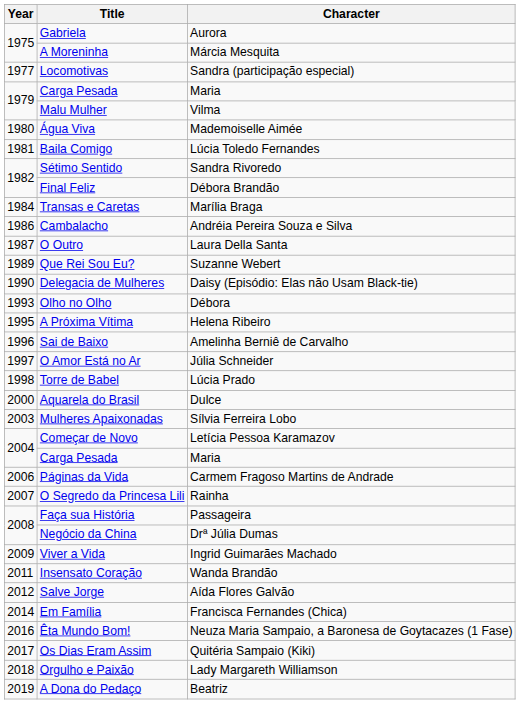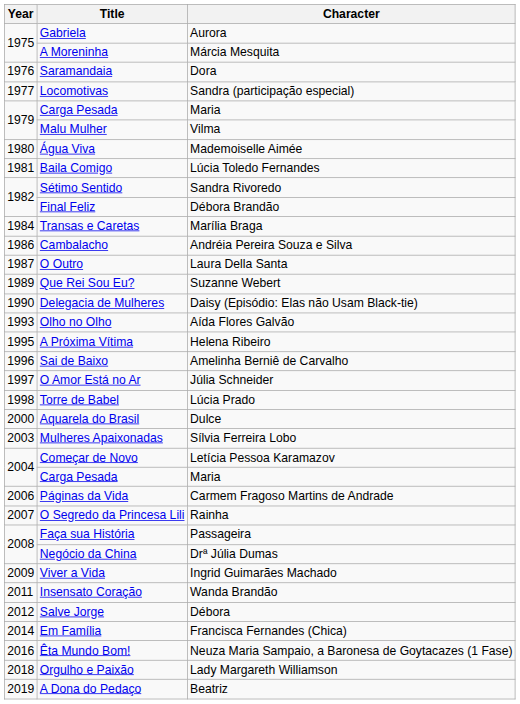 <table class="wikitable">
 <tr>
 <th>Year</th>
 <th>Title</th>
 <th>Character</th>
 </tr>
 <tr>
 <td rowspan="2">1975</td>
 <td><a href='#'>Gabriela</a></td>
 <td>Aurora</td>
 </tr>
 <tr>
 <td><a href='#'>A Moreninha</a></td>
 <td>Márcia Mesquita</td>
+</tr>
+<tr>
+<td>1976</td>
+<td><a href='#'>Saramandaia</a></td>
+<td>Dora</td>
 </tr>
 <tr>
 <td>1977</td>
 <td><a href='#'>Locomotivas</a></td>
 <td>Sandra (participação especial) </td>
 </tr>
 <tr>
 <td rowspan="2">1979</td>
 <td><a href='#'>Carga Pesada</a></td>
 <td>Maria</td>
 </tr>
 <tr>
 <td><a href='#'>Malu Mulher</a></td>
 <td>Vilma</td>
 </tr>
 <tr>
 <td>1980</td>
 <td><a href='#'>Água Viva</a></td>
 <td>Mademoiselle Aimée</td>
 </tr>
 <tr>
 <td>1981</td>
 <td><a href='#'>Baila Comigo</a></td>
 <td>Lúcia Toledo Fernandes</td>
 </tr>
 <tr>
 <td rowspan="2">1982</td>
 <td><a href='#'>Sétimo Sentido</a></td>
 <td>Sandra Rivoredo</td>
 </tr>
 <tr>
 <td><a href='#'>Final Feliz</a></td>
 <td>Débora Brandão</td>
 </tr>
 <tr>
 <td>1984</td>
 <td><a href='#'>Transas e Caretas</a></td>
 <td>Marília Braga</td>
 </tr>
 <tr>
 <td>1986</td>
 <td><a href='#'>Cambalacho</a></td>
 <td>Andréia Pereira Souza e Silva</td>
 </tr>
 <tr>
 <td>1987</td>
 <td><a href='#'>O Outro</a></td>
 <td>Laura Della Santa</td>
 </tr>
 <tr>
 <td>1989</td>
 <td><a href='#'>Que Rei Sou Eu?</a></td>
 <td>Suzanne Webert</td>
 </tr>
 <tr>
 <td>1990</td>
 <td><a href='#'>Delegacia de Mulheres</a></td>
 <td>Daisy (Episódio: Elas não Usam Black-tie)</td>
 </tr>
 <tr>
 <td>1993</td>
 <td><a href='#'>Olho no Olho</a></td>
-<td>Débora</td>
+<td>Aída Flores Galvão</td>
 </tr>
 <tr>
 <td>1995</td>
 <td><a href='#'>A Próxima Vítima</a></td>
 <td>Helena Ribeiro</td>
 </tr>
 <tr>
 <td>1996</td>
 <td><a href='#'>Sai de Baixo</a></td>
 <td>Amelinha Berniê de Carvalho</td>
 </tr>
 <tr>
 <td>1997</td>
 <td><a href='#'>O Amor Está no Ar</a></td>
 <td>Júlia Schneider</td>
 </tr>
 <tr>
 <td>1998</td>
 <td><a href='#'>Torre de Babel</a></td>
 <td>Lúcia Prado</td>
 </tr>
 <tr>
 <td>2000</td>
 <td><a href='#'>Aquarela do Brasil</a></td>
 <td>Dulce</td>
 </tr>
 <tr>
 <td>2003</td>
 <td><a href='#'>Mulheres Apaixonadas</a></td>
 <td>Sílvia Ferreira Lobo</td>
 </tr>
 <tr>
 <td rowspan="2">2004</td>
 <td><a href='#'>Começar de Novo</a></td>
 <td>Letícia Pessoa Karamazov</td>
 </tr>
 <tr>
 <td><a href='#'>Carga Pesada</a></td>
 <td>Maria</td>
 </tr>
 <tr>
 <td>2006</td>
 <td><a href='#'>Páginas da Vida</a></td>
 <td>Carmem Fragoso Martins de Andrade</td>
 </tr>
 <tr>
 <td>2007</td>
 <td><a href='#'>O Segredo da Princesa Lili</a></td>
 <td>Rainha</td>
 </tr>
 <tr>
 <td rowspan="2">2008</td>
 <td><a href='#'>Faça sua História</a></td>
 <td>Passageira</td>
 </tr>
 <tr>
 <td><a href='#'>Negócio da China</a></td>
 <td>Drª Júlia Dumas</td>
 </tr>
 <tr>
 <td>2009</td>
 <td><a href='#'>Viver a Vida</a></td>
 <td>Ingrid Guimarães Machado</td>
 </tr>
 <tr>
 <td>2011</td>
 <td><a href='#'>Insensato Coração</a></td>
 <td>Wanda Brandão</td>
 </tr>
 <tr>
 <td>2012</td>
 <td><a href='#'>Salve Jorge</a></td>
-<td>Aída Flores Galvão</td>
+<td>Débora</td>
 </tr>
 <tr>
 <td>2014</td>
 <td><a href='#'>Em Família</a></td>
 <td>Francisca Fernandes (Chica)</td>
 </tr>
 <tr>
 <td>2016</td>
 <td><a href='#'>Êta Mundo Bom!</a></td>
 <td>Neuza Maria Sampaio, a Baronesa de Goytacazes (1 Fase) </td>
 </tr>
 <tr>
-<td>2017</td>
-<td><a href='#'>Os Dias Eram Assim</a></td>
-<td>Quitéria Sampaio (Kiki)</td>
-</tr>
-<tr>
 <td>2018</td>
 <td><a href='#'>Orgulho e Paixão</a></td>
 <td>Lady Margareth Williamson</td>
 </tr>
 <tr>
 <td>2019</td>
 <td><a href='#'>A Dona do Pedaço</a></td>
 <td>Beatriz</td>
 </tr>
 </table>
